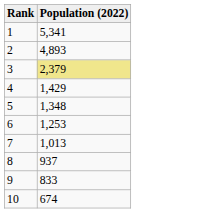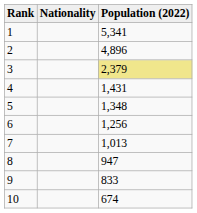 <table class="wikitable">
 <tr>
 <th style="background:#efefef;">Rank</th>
+<th style="background:#efefef;">Nationality</th>
 <th style="background:#efefef;">Population (2022)</th>
 </tr>
 <tr>
 <td>1</td>
+<td></td>
 <td>5,341</td>
 </tr>
 <tr>
 <td>2</td>
-<td>4,893</td>
+<td></td>
+<td>4,896</td>
 </tr>
 <tr>
 <td>3</td>
+<td></td>
 <td style="background: khaki;">2,379</td>
 </tr>
 <tr>
 <td>4</td>
-<td>1,429</td>
+<td></td>
+<td>1,431</td>
 </tr>
 <tr>
 <td>5</td>
+<td></td>
 <td>1,348</td>
 </tr>
 <tr>
 <td>6</td>
-<td>1,253</td>
+<td></td>
+<td>1,256</td>
 </tr>
 <tr>
 <td>7</td>
+<td></td>
 <td>1,013</td>
 </tr>
 <tr>
 <td>8</td>
-<td>937</td>
+<td></td>
+<td>947</td>
 </tr>
 <tr>
 <td>9</td>
+<td></td>
 <td>833</td>
 </tr>
 <tr>
 <td>10</td>
+<td></td>
 <td>674</td>
 </tr>
 </table>
